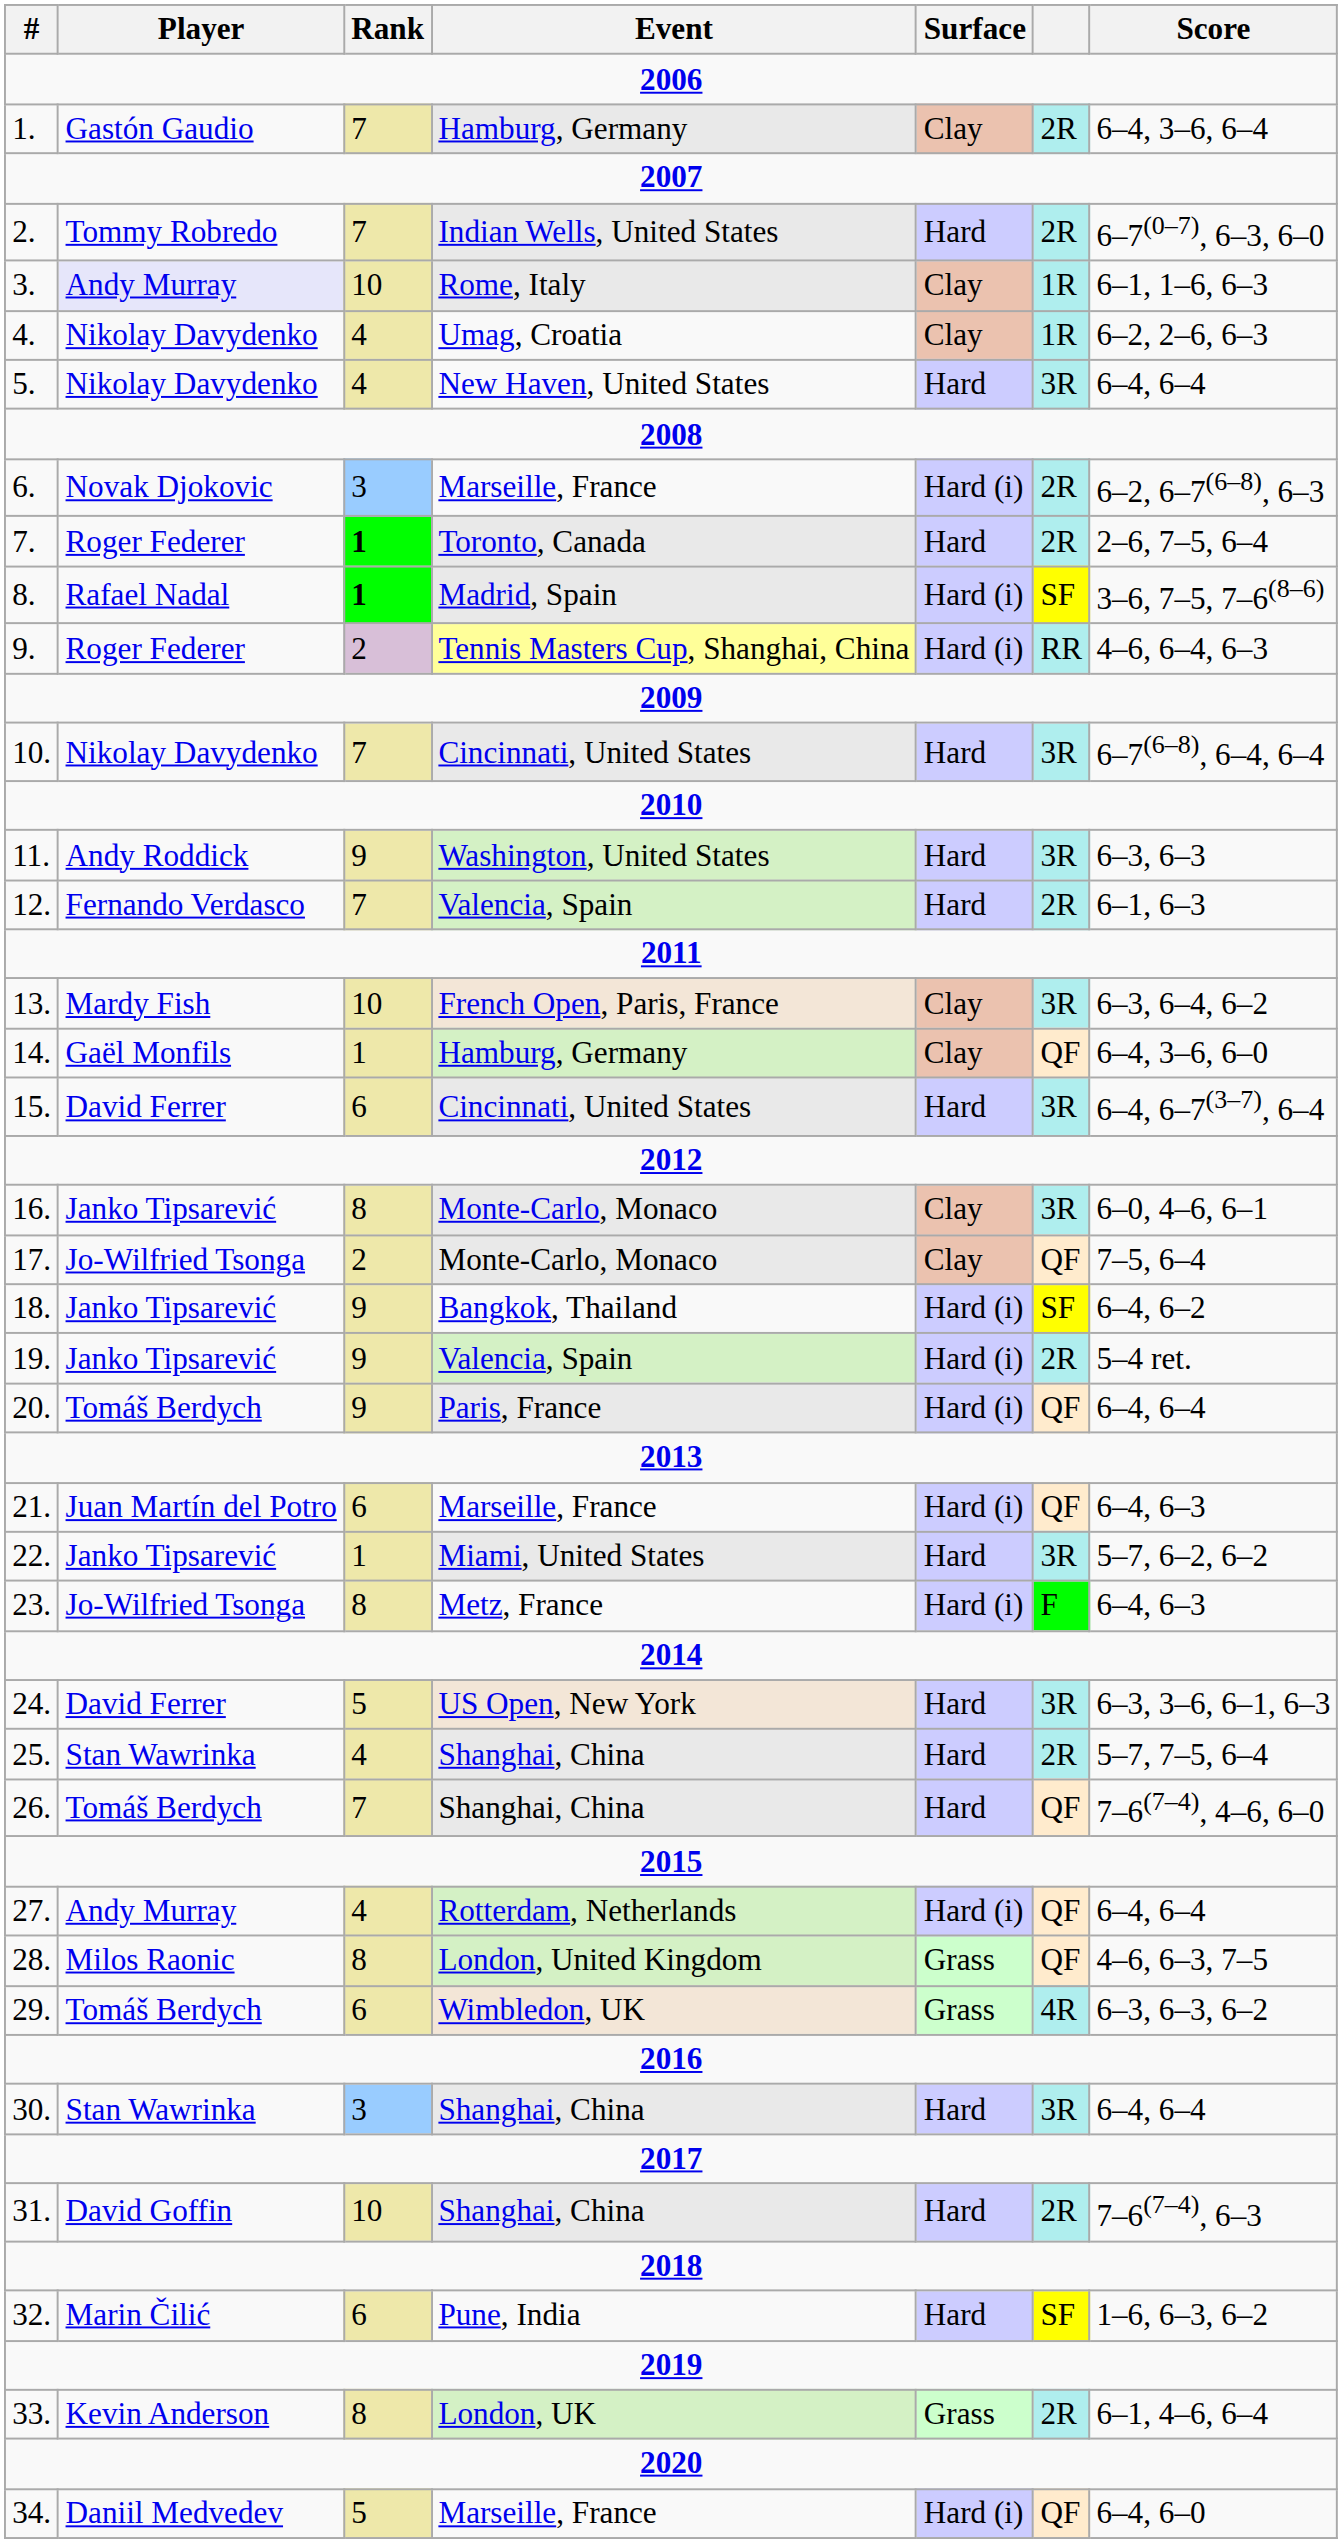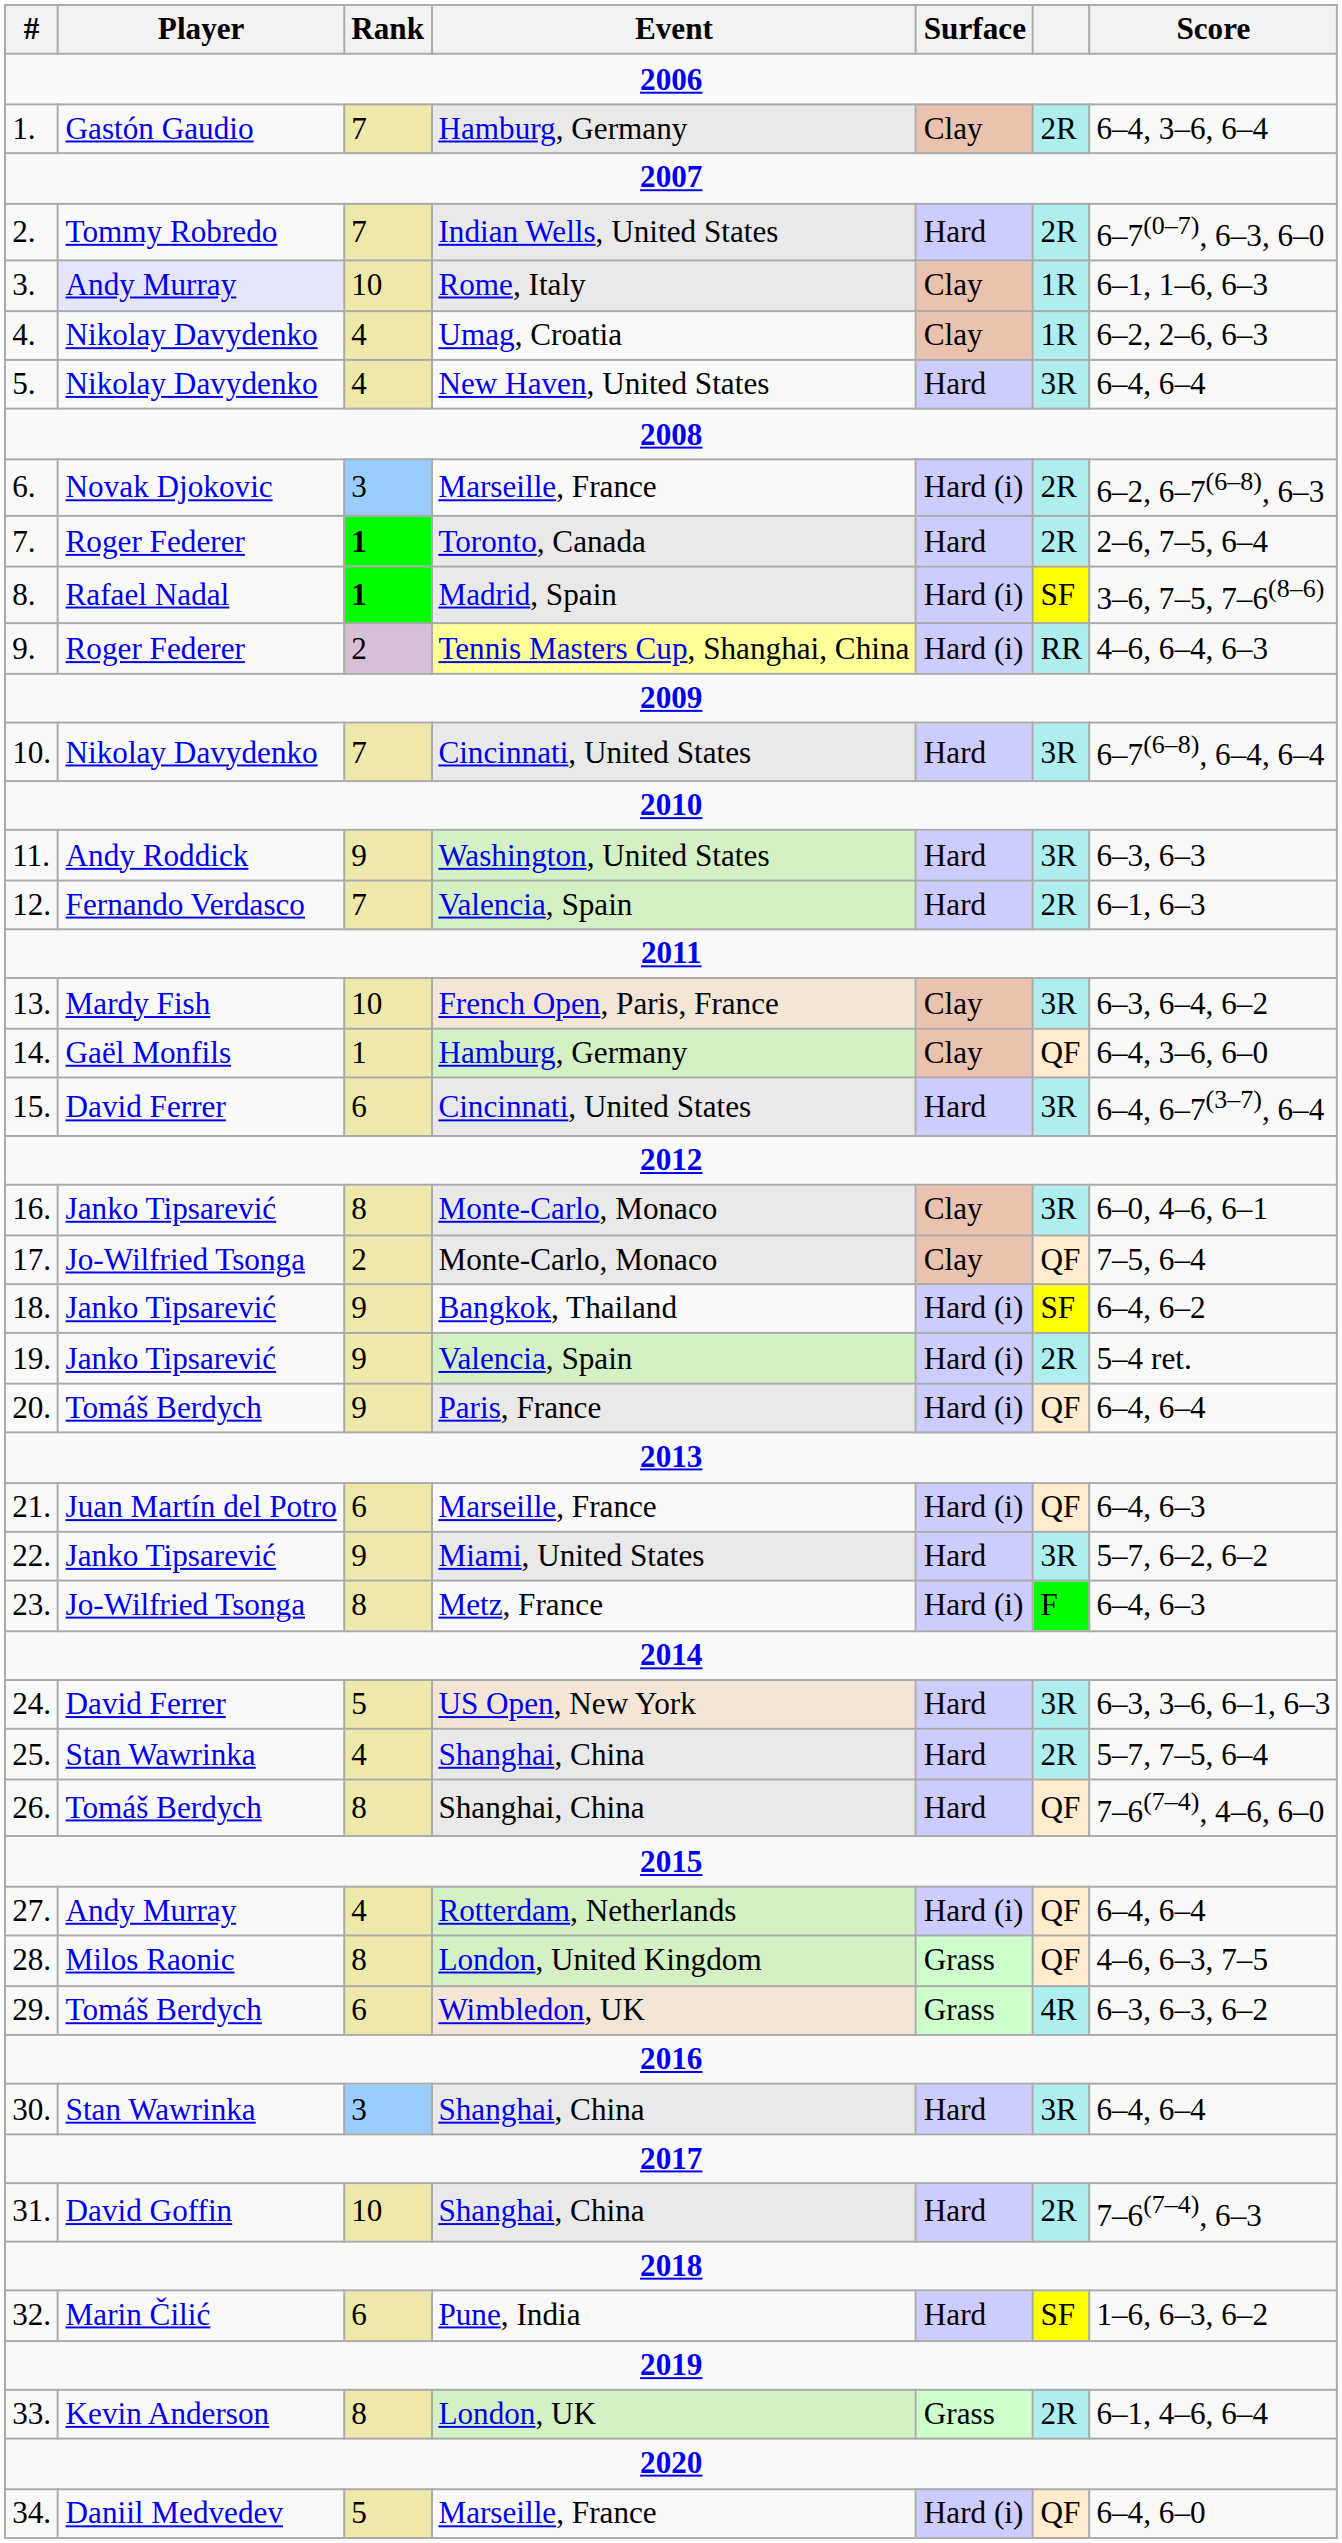 <table class="wikitable sortable">
 <tr>
 <th>#</th>
 <th>Player</th>
 <th>Rank</th>
 <th>Event</th>
 <th>Surface</th>
 <th></th>
 <th>Score</th>
 </tr>
 <tr>
 <td colspan="7" align="center"><a href='#'><strong>2006</strong></a></td>
 </tr>
 <tr>
 <td>1.</td>
 <td> <a href='#'>Gastón Gaudio</a></td>
 <td bgcolor=EEE8AA>7</td>
 <td bgcolor=e9e9e9><a href='#'>Hamburg</a>, Germany</td>
 <td bgcolor=EBC2AF>Clay</td>
 <td bgcolor=afeeee>2R</td>
 <td>6–4, 3–6, 6–4</td>
 </tr>
 <tr>
 <td colspan="7" align="center"><a href='#'><strong>2007</strong></a></td>
 </tr>
 <tr>
 <td>2.</td>
 <td> <a href='#'>Tommy Robredo</a></td>
 <td bgcolor=EEE8AA>7</td>
 <td bgcolor=e9e9e9><a href='#'>Indian Wells</a>, United States</td>
 <td bgcolor=CCCCFF>Hard</td>
 <td bgcolor=afeeee>2R</td>
 <td>6–7<sup>(0–7)</sup>, 6–3, 6–0</td>
 </tr>
 <tr>
 <td>3.</td>
 <td style="background: lavender;"> <a href='#'>Andy Murray</a></td>
 <td bgcolor=EEE8AA>10</td>
 <td bgcolor=e9e9e9><a href='#'>Rome</a>, Italy</td>
 <td bgcolor=EBC2AF>Clay</td>
 <td bgcolor=afeeee>1R</td>
 <td>6–1, 1–6, 6–3</td>
 </tr>
 <tr>
 <td>4.</td>
 <td> <a href='#'>Nikolay Davydenko</a></td>
 <td bgcolor=EEE8AA>4</td>
 <td><a href='#'>Umag</a>, Croatia</td>
 <td bgcolor=EBC2AF>Clay</td>
 <td bgcolor=afeeee>1R</td>
 <td>6–2, 2–6, 6–3</td>
 </tr>
 <tr>
 <td>5.</td>
 <td> <a href='#'>Nikolay Davydenko</a></td>
 <td bgcolor=EEE8AA>4</td>
 <td><a href='#'>New Haven</a>, United States</td>
 <td bgcolor=CCCCFF>Hard</td>
 <td bgcolor=afeeee>3R</td>
 <td>6–4, 6–4</td>
 </tr>
 <tr>
 <td colspan="7" align="center"><a href='#'><strong>2008</strong></a></td>
 </tr>
 <tr>
 <td>6.</td>
 <td> <a href='#'>Novak Djokovic</a></td>
 <td bgcolor=99ccff>3</td>
 <td><a href='#'>Marseille</a>, France</td>
 <td bgcolor=CCCCFF>Hard (i)</td>
 <td bgcolor=afeeee>2R</td>
 <td>6–2, 6–7<sup>(6–8)</sup>, 6–3</td>
 </tr>
 <tr>
 <td>7.</td>
 <td> <a href='#'>Roger Federer</a></td>
 <td bgcolor=lime><strong>1</strong></td>
 <td bgcolor=e9e9e9><a href='#'>Toronto</a>, Canada</td>
 <td bgcolor=CCCCFF>Hard</td>
 <td bgcolor=afeeee>2R</td>
 <td>2–6, 7–5, 6–4</td>
 </tr>
 <tr>
 <td>8.</td>
 <td> <a href='#'>Rafael Nadal</a></td>
 <td bgcolor=lime><strong>1</strong></td>
 <td bgcolor=e9e9e9><a href='#'>Madrid</a>, Spain</td>
 <td bgcolor=CCCCFF>Hard (i)</td>
 <td bgcolor=yellow>SF</td>
 <td>3–6, 7–5, 7–6<sup>(8–6)</sup></td>
 </tr>
 <tr>
 <td>9.</td>
 <td> <a href='#'>Roger Federer</a></td>
 <td bgcolor=thistle>2</td>
 <td bgcolor=FFFF99><a href='#'>Tennis Masters Cup</a>, Shanghai, China</td>
 <td bgcolor=CCCCFF>Hard (i)</td>
 <td bgcolor=afeeee>RR</td>
 <td>4–6, 6–4, 6–3</td>
 </tr>
 <tr>
 <td colspan="7" align="center"><a href='#'><strong>2009</strong></a></td>
 </tr>
 <tr>
 <td>10.</td>
 <td> <a href='#'>Nikolay Davydenko</a></td>
 <td bgcolor=EEE8AA>7</td>
 <td bgcolor=e9e9e9><a href='#'>Cincinnati</a>, United States</td>
 <td bgcolor=CCCCFF>Hard</td>
 <td bgcolor=afeeee>3R</td>
 <td>6–7<sup>(6–8)</sup>, 6–4, 6–4</td>
 </tr>
 <tr>
 <td colspan="7" align="center"><a href='#'><strong>2010</strong></a></td>
 </tr>
 <tr>
 <td>11.</td>
 <td> <a href='#'>Andy Roddick</a></td>
 <td bgcolor=EEE8AA>9</td>
 <td bgcolor=d4f1c5><a href='#'>Washington</a>, United States</td>
 <td bgcolor=CCCCFF>Hard</td>
 <td bgcolor=afeeee>3R</td>
 <td>6–3, 6–3</td>
 </tr>
 <tr>
 <td>12.</td>
 <td> <a href='#'>Fernando Verdasco</a></td>
 <td bgcolor=EEE8AA>7</td>
 <td bgcolor=d4f1c5><a href='#'>Valencia</a>, Spain</td>
 <td bgcolor=CCCCFF>Hard</td>
 <td bgcolor=afeeee>2R</td>
 <td>6–1, 6–3</td>
 </tr>
 <tr>
 <td colspan="7" align="center"><a href='#'><strong>2011</strong></a></td>
 </tr>
 <tr>
 <td>13.</td>
 <td> <a href='#'>Mardy Fish</a></td>
 <td bgcolor=EEE8AA>10</td>
 <td bgcolor=f3e6d7><a href='#'>French Open</a>, Paris, France</td>
 <td bgcolor=EBC2AF>Clay</td>
 <td bgcolor=afeeee>3R</td>
 <td>6–3, 6–4, 6–2</td>
 </tr>
 <tr>
 <td>14.</td>
 <td> <a href='#'>Gaël Monfils</a></td>
 <td bgcolor=EEE8AA>1</td>
 <td bgcolor=d4f1c5><a href='#'>Hamburg</a>, Germany</td>
 <td bgcolor=EBC2AF>Clay</td>
 <td bgcolor=ffebcd>QF</td>
 <td>6–4, 3–6, 6–0</td>
 </tr>
 <tr>
 <td>15.</td>
 <td> <a href='#'>David Ferrer</a></td>
 <td bgcolor=EEE8AA>6</td>
 <td bgcolor=e9e9e9><a href='#'>Cincinnati</a>, United States</td>
 <td bgcolor=CCCCFF>Hard</td>
 <td bgcolor=afeeee>3R</td>
 <td>6–4, 6–7<sup>(3–7)</sup>, 6–4</td>
 </tr>
 <tr>
 <td colspan="7" align="center"><a href='#'><strong>2012</strong></a></td>
 </tr>
 <tr>
 <td>16.</td>
 <td> <a href='#'>Janko Tipsarević</a></td>
 <td bgcolor=EEE8AA>8</td>
 <td bgcolor=e9e9e9><a href='#'>Monte-Carlo</a>, Monaco</td>
 <td bgcolor=EBC2AF>Clay</td>
 <td bgcolor=afeeee>3R</td>
 <td>6–0, 4–6, 6–1</td>
 </tr>
 <tr>
 <td>17.</td>
 <td> <a href='#'>Jo-Wilfried Tsonga</a></td>
 <td bgcolor=EEE8AA>2</td>
 <td bgcolor=e9e9e9>Monte-Carlo, Monaco</td>
 <td bgcolor=EBC2AF>Clay</td>
 <td bgcolor=ffebcd>QF</td>
 <td>7–5, 6–4</td>
 </tr>
 <tr>
 <td>18.</td>
 <td> <a href='#'>Janko Tipsarević</a></td>
 <td bgcolor=EEE8AA>9</td>
 <td><a href='#'>Bangkok</a>, Thailand</td>
 <td bgcolor=CCCCFF>Hard (i)</td>
 <td bgcolor=yellow>SF</td>
 <td>6–4, 6–2</td>
 </tr>
 <tr>
 <td>19.</td>
 <td> <a href='#'>Janko Tipsarević</a></td>
 <td bgcolor=EEE8AA>9</td>
 <td bgcolor=d4f1c5><a href='#'>Valencia</a>, Spain</td>
 <td bgcolor=CCCCFF>Hard (i)</td>
 <td bgcolor=afeeee>2R</td>
 <td>5–4 ret.</td>
 </tr>
 <tr>
 <td>20.</td>
 <td> <a href='#'>Tomáš Berdych</a></td>
 <td bgcolor=EEE8AA>9</td>
 <td bgcolor=e9e9e9><a href='#'>Paris</a>, France</td>
 <td bgcolor=CCCCFF>Hard (i)</td>
 <td bgcolor=ffebcd>QF</td>
 <td>6–4, 6–4</td>
 </tr>
 <tr>
 <td colspan="7" align="center"><a href='#'><strong>2013</strong></a></td>
 </tr>
 <tr>
 <td>21.</td>
 <td> <a href='#'>Juan Martín del Potro</a></td>
 <td bgcolor=EEE8AA>6</td>
 <td><a href='#'>Marseille</a>, France</td>
 <td bgcolor=CCCCFF>Hard (i)</td>
 <td bgcolor=ffebcd>QF</td>
 <td>6–4, 6–3</td>
 </tr>
 <tr>
 <td>22.</td>
 <td> <a href='#'>Janko Tipsarević</a></td>
-<td bgcolor=EEE8AA>1</td>
+<td bgcolor=EEE8AA>9</td>
 <td bgcolor=e9e9e9><a href='#'>Miami</a>, United States</td>
 <td bgcolor=CCCCFF>Hard</td>
 <td bgcolor=afeeee>3R</td>
 <td>5–7, 6–2, 6–2</td>
 </tr>
 <tr>
 <td>23.</td>
 <td> <a href='#'>Jo-Wilfried Tsonga</a></td>
 <td bgcolor=EEE8AA>8</td>
 <td><a href='#'>Metz</a>, France</td>
 <td bgcolor=CCCCFF>Hard (i)</td>
 <td bgcolor=lime>F</td>
 <td>6–4, 6–3</td>
 </tr>
 <tr>
 <td colspan="7" align="center"><a href='#'><strong>2014</strong></a></td>
 </tr>
 <tr>
 <td>24.</td>
 <td> <a href='#'>David Ferrer</a></td>
 <td bgcolor=EEE8AA>5</td>
 <td bgcolor=f3e6d7><a href='#'>US Open</a>, New York</td>
 <td bgcolor=CCCCFF>Hard</td>
 <td bgcolor=afeeee>3R</td>
 <td>6–3, 3–6, 6–1, 6–3</td>
 </tr>
 <tr>
 <td>25.</td>
 <td> <a href='#'>Stan Wawrinka</a></td>
 <td bgcolor=EEE8AA>4</td>
 <td bgcolor=e9e9e9><a href='#'>Shanghai</a>, China</td>
 <td bgcolor=CCCCFF>Hard</td>
 <td bgcolor=afeeee>2R</td>
 <td>5–7, 7–5, 6–4</td>
 </tr>
 <tr>
 <td>26.</td>
 <td> <a href='#'>Tomáš Berdych</a></td>
-<td bgcolor=EEE8AA>7</td>
+<td bgcolor=EEE8AA>8</td>
 <td bgcolor=e9e9e9>Shanghai, China</td>
 <td bgcolor=CCCCFF>Hard</td>
 <td bgcolor=ffebcd>QF</td>
 <td>7–6<sup>(7–4)</sup>, 4–6, 6–0</td>
 </tr>
 <tr>
 <td colspan="7" align="center"><a href='#'><strong>2015</strong></a></td>
 </tr>
 <tr>
 <td>27.</td>
 <td> <a href='#'>Andy Murray</a></td>
 <td bgcolor=EEE8AA>4</td>
 <td bgcolor=d4f1c5><a href='#'>Rotterdam</a>, Netherlands</td>
 <td bgcolor=CCCCFF>Hard (i)</td>
 <td bgcolor=ffebcd>QF</td>
 <td>6–4, 6–4</td>
 </tr>
 <tr>
 <td>28.</td>
 <td> <a href='#'>Milos Raonic</a></td>
 <td bgcolor=EEE8AA>8</td>
 <td bgcolor=d4f1c5><a href='#'>London</a>, United Kingdom</td>
 <td bgcolor=#cfc>Grass</td>
 <td bgcolor=ffebcd>QF</td>
 <td>4–6, 6–3, 7–5</td>
 </tr>
 <tr>
 <td>29.</td>
 <td> <a href='#'>Tomáš Berdych</a></td>
 <td bgcolor=EEE8AA>6</td>
 <td bgcolor=f3e6d7><a href='#'>Wimbledon</a>, UK</td>
 <td bgcolor=#cfc>Grass</td>
 <td bgcolor=afeeee>4R</td>
 <td>6–3, 6–3, 6–2</td>
 </tr>
 <tr>
 <td colspan="7" align="center"><a href='#'><strong>2016</strong></a></td>
 </tr>
 <tr>
 <td>30.</td>
 <td> <a href='#'>Stan Wawrinka</a></td>
 <td bgcolor=99ccff>3</td>
 <td bgcolor=e9e9e9><a href='#'>Shanghai</a>, China</td>
 <td bgcolor=CCCCFF>Hard</td>
 <td bgcolor=afeeee>3R</td>
 <td>6–4, 6–4</td>
 </tr>
 <tr>
 <td colspan="7" align="center"><a href='#'><strong>2017</strong></a></td>
 </tr>
 <tr>
 <td>31.</td>
 <td> <a href='#'>David Goffin</a></td>
 <td bgcolor=EEE8AA>10</td>
 <td bgcolor=e9e9e9><a href='#'>Shanghai</a>, China</td>
 <td bgcolor=CCCCFF>Hard</td>
 <td bgcolor=afeeee>2R</td>
 <td>7–6<sup>(7–4)</sup>, 6–3</td>
 </tr>
 <tr>
 <td colspan="7" align="center"><a href='#'><strong>2018</strong></a></td>
 </tr>
 <tr>
 <td>32.</td>
 <td> <a href='#'>Marin Čilić</a></td>
 <td bgcolor=EEE8AA>6</td>
 <td><a href='#'>Pune</a>, India</td>
 <td bgcolor=CCCCFF>Hard</td>
 <td bgcolor=yellow>SF</td>
 <td>1–6, 6–3, 6–2</td>
 </tr>
 <tr>
 <td colspan="7" align="center"><a href='#'><strong>2019</strong></a></td>
 </tr>
 <tr>
 <td>33.</td>
 <td> <a href='#'>Kevin Anderson</a></td>
 <td bgcolor=EEE8AA>8</td>
 <td bgcolor=d4f1c5><a href='#'>London</a>, UK</td>
 <td bgcolor=#cfc>Grass</td>
 <td bgcolor=afeeee>2R</td>
 <td>6–1, 4–6, 6–4</td>
 </tr>
 <tr>
 <td colspan="7" align="center"><a href='#'><strong>2020</strong></a></td>
 </tr>
 <tr>
 <td>34.</td>
 <td> <a href='#'>Daniil Medvedev</a></td>
 <td bgcolor=EEE8AA>5</td>
 <td><a href='#'>Marseille</a>, France</td>
 <td bgcolor=CCCCFF>Hard (i)</td>
 <td bgcolor=ffebcd>QF</td>
 <td>6–4, 6–0</td>
 </tr>
 </table>
